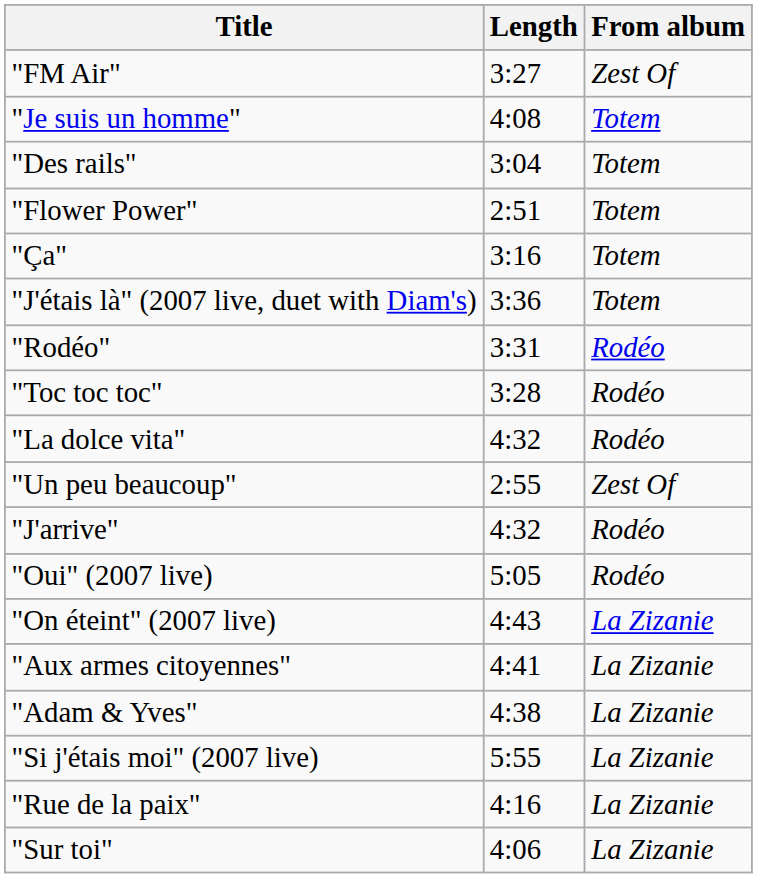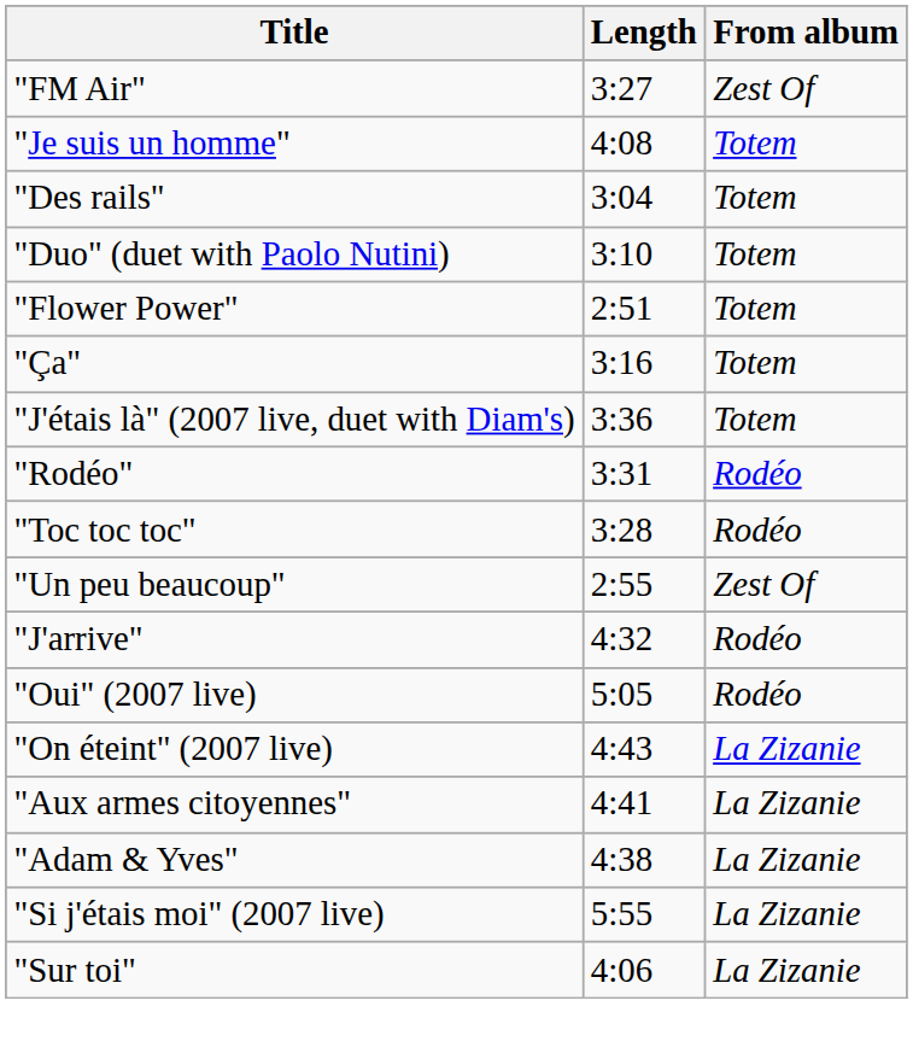 <table class="wikitable">
 <tr>
 <th>Title</th>
 <th>Length</th>
 <th>From album</th>
 </tr>
 <tr ---->
 <td>"FM Air"</td>
 <td>3:27</td>
 <td><em>Zest Of</em></td>
 </tr>
 <tr ---->
 <td>"<a href='#'>Je suis un homme</a>"</td>
 <td>4:08</td>
 <td><em><a href='#'>Totem</a></em></td>
 </tr>
 <tr ---->
 <td>"Des rails"</td>
 <td>3:04</td>
+<td><em>Totem</em></td>
+</tr>
+<tr ---->
+<td>"Duo" (duet with <a href='#'>Paolo Nutini</a>)</td>
+<td>3:10</td>
 <td><em>Totem</em></td>
 </tr>
 <tr ---->
 <td>"Flower Power"</td>
 <td>2:51</td>
 <td><em>Totem</em></td>
 </tr>
 <tr ---->
 <td>"Ça"</td>
 <td>3:16</td>
 <td><em>Totem</em></td>
 </tr>
 <tr ---->
 <td>"J'étais là" (2007 live, duet with <a href='#'>Diam's</a>)</td>
 <td>3:36</td>
 <td><em>Totem</em></td>
 </tr>
 <tr ---->
 <td>"Rodéo"</td>
 <td>3:31</td>
 <td><em><a href='#'>Rodéo</a></em></td>
 </tr>
 <tr ---->
 <td>"Toc toc toc"</td>
 <td>3:28</td>
-<td><em>Rodéo</em></td>
-</tr>
-<tr ---->
-<td>"La dolce vita"</td>
-<td>4:32</td>
 <td><em>Rodéo</em></td>
 </tr>
 <tr ---->
 <td>"Un peu beaucoup"</td>
 <td>2:55</td>
 <td><em>Zest Of</em></td>
 </tr>
 <tr ---->
 <td>"J'arrive"</td>
 <td>4:32</td>
 <td><em>Rodéo</em></td>
 </tr>
 <tr ---->
 <td>"Oui" (2007 live)</td>
 <td>5:05</td>
 <td><em>Rodéo</em></td>
 </tr>
 <tr ---->
 <td>"On éteint" (2007 live)</td>
 <td>4:43</td>
 <td><em><a href='#'>La Zizanie</a></em></td>
 </tr>
 <tr ---->
 <td>"Aux armes citoyennes"</td>
 <td>4:41</td>
 <td><em>La Zizanie</em></td>
 </tr>
 <tr ---->
 <td>"Adam & Yves"</td>
 <td>4:38</td>
 <td><em>La Zizanie</em></td>
 </tr>
 <tr ---->
 <td>"Si j'étais moi" (2007 live)</td>
 <td>5:55</td>
 <td><em>La Zizanie</em></td>
 </tr>
 <tr ---->
-<td>"Rue de la paix"</td>
-<td>4:16</td>
-<td><em>La Zizanie</em></td>
-</tr>
-<tr ---->
 <td>"Sur toi"</td>
 <td>4:06</td>
 <td><em>La Zizanie</em></td>
 </tr>
 </table>
